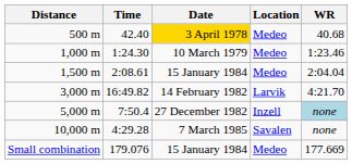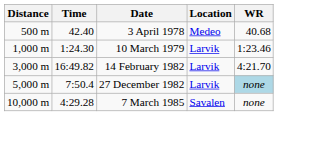 <table class="wikitable">
 <tr>
 <th>Distance</th>
 <th>Time</th>
 <th>Date</th>
 <th>Location</th>
 <th>WR</th>
 </tr>
 <tr align="right">
 <td>500 m</td>
 <td>42.40</td>
-<td style="background: gold;">3 April 1978</td>
+<td>3 April 1978</td>
 <td align="left"><a href='#'>Medeo</a></td>
 <td>40.68</td>
 </tr>
 <tr align="right">
 <td>1,000 m</td>
 <td>1:24.30</td>
 <td>10 March 1979</td>
-<td align="left"><a href='#'>Medeo</a></td>
+<td align="left"><a href='#'>Larvik</a></td>
 <td>1:23.46</td>
-</tr>
-<tr align="right">
-<td>1,500 m</td>
-<td>2:08.61</td>
-<td>15 January 1984</td>
-<td align="left"><a href='#'>Medeo</a></td>
-<td>2:04.04</td>
 </tr>
 <tr align="right">
 <td>3,000 m</td>
 <td>16:49.82</td>
 <td>14 February 1982</td>
 <td align="left"><a href='#'>Larvik</a></td>
 <td>4:21.70</td>
 </tr>
 <tr align="right">
 <td>5,000 m</td>
 <td>7:50.4</td>
 <td>27 December 1982</td>
-<td align="left"><a href='#'>Inzell</a></td>
+<td align="left"><a href='#'>Larvik</a></td>
 <td align="center" style="background: lightblue;"><em>none</em></td>
 </tr>
 <tr align="right">
 <td>10,000 m</td>
 <td>4:29.28</td>
 <td>7 March 1985</td>
 <td align="left"><a href='#'>Savalen</a></td>
 <td align="center"><em>none</em></td>
 </tr>
-<tr align="right">
-<td><a href='#'>Small combination</a></td>
-<td>179.076</td>
-<td>15 January 1984</td>
-<td align="left"><a href='#'>Medeo</a></td>
-<td>177.669</td>
-</tr>
 </table>
